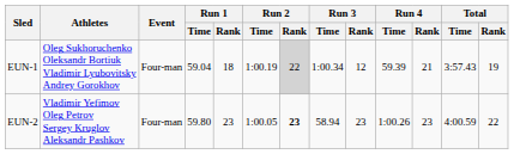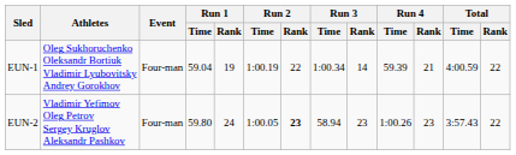 <table class="wikitable"  border="1" style="font-size:90%">
 <tr>
 <th rowspan="2">Sled</th>
 <th rowspan="2">Athletes</th>
 <th rowspan="2">Event</th>
 <th colspan="2">Run 1</th>
 <th colspan="2">Run 2</th>
 <th colspan="2">Run 3</th>
 <th colspan="2">Run 4</th>
 <th colspan="2">Total</th>
 </tr>
 <tr>
 <th>Time</th>
 <th>Rank</th>
 <th>Time</th>
 <th>Rank</th>
 <th>Time</th>
 <th>Rank</th>
 <th>Time</th>
 <th>Rank</th>
 <th>Time</th>
 <th>Rank</th>
 </tr>
 <tr>
 <td align="center">EUN-1</td>
 <td> <a href='#'>Oleg Sukhoruchenko</a><br> <a href='#'>Oleksandr Bortiuk</a><br> <a href='#'>Vladimir Lyubovitsky</a><br> <a href='#'>Andrey Gorokhov</a></td>
 <td>Four-man</td>
 <td align="center">59.04</td>
-<td align="center">18</td>
+<td align="center">19</td>
 <td align="center">1:00.19</td>
-<td align="center" style="background: lightgrey;">22</td>
+<td align="center">22</td>
 <td align="center">1:00.34</td>
-<td align="center">12</td>
+<td align="center">14</td>
 <td align="center">59.39</td>
 <td align="center">21</td>
-<td align="center">3:57.43</td>
-<td align="center">19</td>
+<td align="center">4:00.59</td>
+<td align="center">22</td>
 </tr>
 <tr>
 <td align="center">EUN-2</td>
 <td> <a href='#'>Vladimir Yefimov</a><br> <a href='#'>Oleg Petrov</a><br> <a href='#'>Sergey Kruglov</a><br> <a href='#'>Aleksandr Pashkov</a></td>
 <td>Four-man</td>
 <td align="center">59.80</td>
-<td align="center">23</td>
+<td align="center">24</td>
 <td align="center">1:00.05</td>
 <td align="center"><strong>23</strong></td>
 <td align="center">58.94</td>
 <td align="center">23</td>
 <td align="center">1:00.26</td>
 <td align="center">23</td>
-<td align="center">4:00.59</td>
+<td align="center">3:57.43</td>
 <td align="center">22</td>
 </tr>
 </table>
